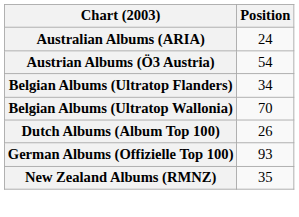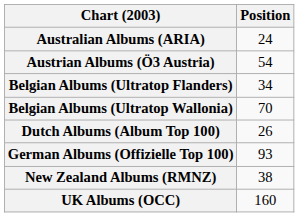 <table class="wikitable sortable plainrowheaders" style="text-align:center">
 <tr>
 <th scope="col">Chart (2003)</th>
 <th scope="col">Position</th>
 </tr>
 <tr>
 <th scope="row">Australian Albums (ARIA)</th>
 <td>24</td>
 </tr>
 <tr>
 <th scope="row">Austrian Albums (Ö3 Austria)</th>
 <td>54</td>
 </tr>
 <tr>
 <th scope="row">Belgian Albums (Ultratop Flanders)</th>
 <td>34</td>
 </tr>
 <tr>
 <th scope="row">Belgian Albums (Ultratop Wallonia)</th>
 <td>70</td>
 </tr>
 <tr>
 <th scope="row">Dutch Albums (Album Top 100)</th>
 <td>26</td>
 </tr>
 <tr>
 <th scope="row">German Albums (Offizielle Top 100)</th>
 <td>93</td>
 </tr>
 <tr>
 <th scope="row">New Zealand Albums (RMNZ)</th>
-<td>35</td>
+<td>38</td>
+</tr>
+<tr>
+<th scope="row">UK Albums (OCC)<br></th>
+<td>160</td>
 </tr>
 </table>
